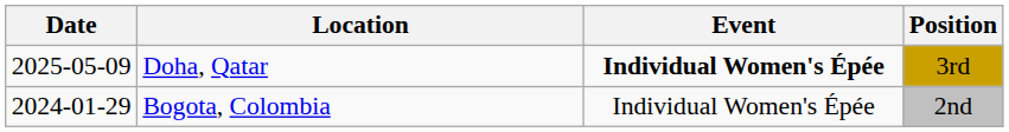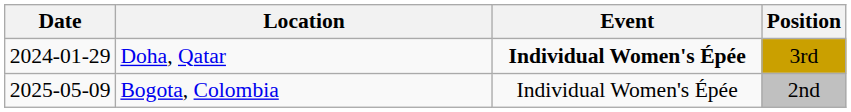 <table class="wikitable" style="text-align:center;">
 <tr>
 <th>Date</th>
 <th style="width:17em">Location</th>
 <th style="width:12em">Event</th>
 <th>Position</th>
 </tr>
 <tr>
-<td>2025-05-09</td>
+<td>2024-01-29</td>
 <td rowspan="1" align="left"> <a href='#'>Doha</a>, <a href='#'>Qatar</a></td>
 <td><strong>Individual Women's Épée</strong></td>
 <td bgcolor="caramel">3rd</td>
 </tr>
 <tr>
-<td>2024-01-29</td>
+<td>2025-05-09</td>
 <td rowspan="1" align="left"> <a href='#'>Bogota</a>, <a href='#'>Colombia</a></td>
 <td>Individual Women's Épée</td>
 <td bgcolor="silver">2nd</td>
 </tr>
 </table>
